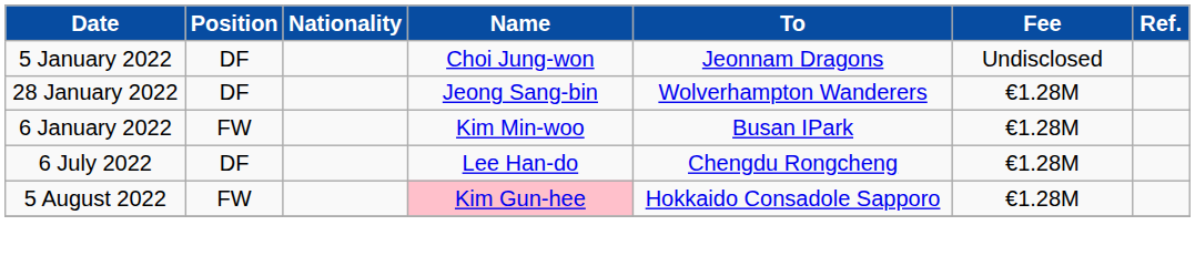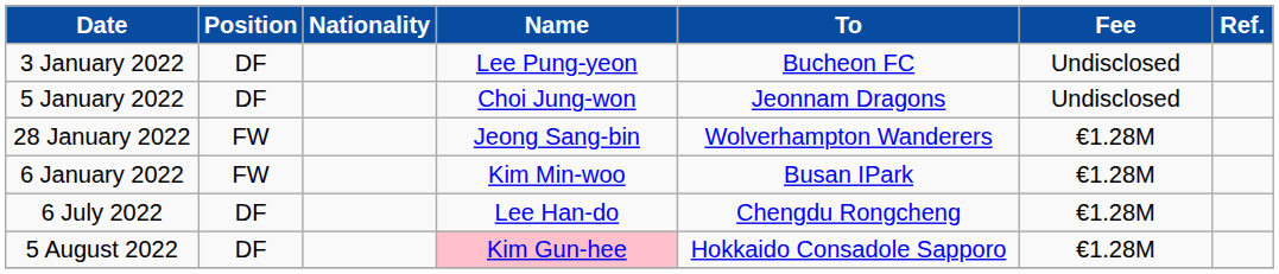 <table class="wikitable" style="text-align:center; font-size:90%; ">
 <tr>
 <th style="background:#074CA1; color:#FFFFFF; width:110px;">Date</th>
 <th style="background:#074CA1; color:#FFFFFF; width:50px;">Position</th>
 <th style="background:#074CA1; color:#FFFFFF; width:50px;">Nationality</th>
 <th style="background:#074CA1; color:#FFFFFF; width:140px;">Name</th>
 <th style="background:#074CA1; color:#FFFFFF; width:200px;">To</th>
 <th style="background:#074CA1; color:#FFFFFF; width:110px;">Fee</th>
 <th style="background:#074CA1; color:#FFFFFF; width:30px;">Ref.</th>
+</tr>
+<tr>
+<td>3 January 2022</td>
+<td>DF</td>
+<td></td>
+<td><a href='#'>Lee Pung-yeon</a></td>
+<td> <a href='#'>Bucheon FC</a></td>
+<td>Undisclosed</td>
+<td></td>
 </tr>
 <tr>
 <td>5 January 2022</td>
 <td>DF</td>
 <td></td>
 <td><a href='#'>Choi Jung-won</a></td>
 <td> <a href='#'>Jeonnam Dragons</a></td>
 <td>Undisclosed</td>
 <td></td>
 </tr>
 <tr>
 <td>28 January 2022</td>
-<td>DF</td>
+<td>FW</td>
 <td></td>
 <td><a href='#'>Jeong Sang-bin</a></td>
 <td> <a href='#'>Wolverhampton Wanderers</a></td>
 <td>€1.28M</td>
 <td></td>
 </tr>
 <tr>
 <td>6 January 2022</td>
 <td>FW</td>
 <td></td>
 <td><a href='#'>Kim Min-woo</a></td>
 <td> <a href='#'>Busan IPark</a></td>
 <td>€1.28M</td>
 <td></td>
 </tr>
 <tr>
 <td>6 July 2022</td>
 <td>DF</td>
 <td></td>
 <td><a href='#'>Lee Han-do</a></td>
 <td> <a href='#'>Chengdu Rongcheng</a></td>
 <td>€1.28M</td>
 <td></td>
 </tr>
 <tr>
 <td>5 August 2022</td>
-<td>FW</td>
+<td>DF</td>
 <td></td>
 <td style="background: pink;"><a href='#'>Kim Gun-hee</a></td>
 <td> <a href='#'>Hokkaido Consadole Sapporo</a></td>
 <td>€1.28M</td>
 <td></td>
 </tr>
 <tr>
 </tr>
 </table>
